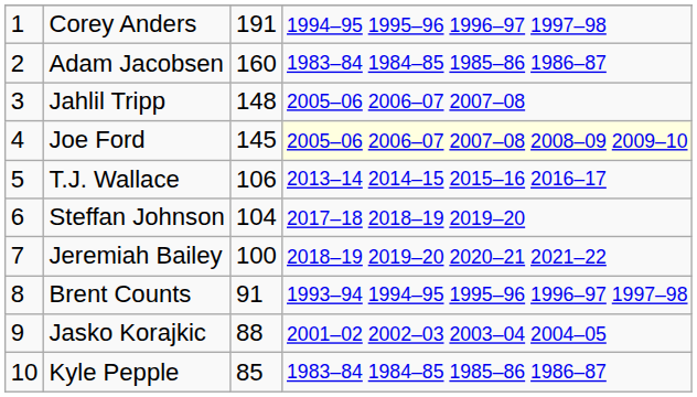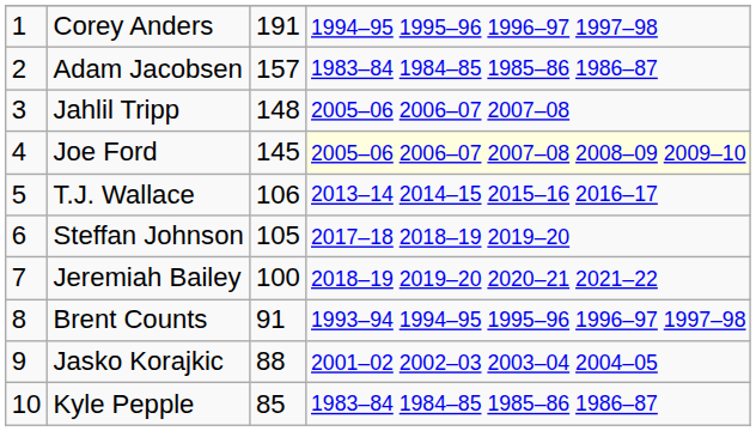 <table class="wikitable">
 <tr>
 </tr>
 <tr>
 <td>1</td>
 <td>Corey Anders</td>
 <td>191</td>
 <td style="font-size:80%;"><a href='#'>1994–95</a> <a href='#'>1995–96</a> <a href='#'>1996–97</a> <a href='#'>1997–98</a></td>
 </tr>
 <tr>
 <td>2</td>
 <td>Adam Jacobsen</td>
-<td>160</td>
+<td>157</td>
 <td style="font-size:80%;"><a href='#'>1983–84</a> <a href='#'>1984–85</a> <a href='#'>1985–86</a> <a href='#'>1986–87</a></td>
 </tr>
 <tr>
 <td>3</td>
 <td>Jahlil Tripp</td>
 <td>148</td>
 <td style="font-size:80%;"><a href='#'>2005–06</a> <a href='#'>2006–07</a> <a href='#'>2007–08</a></td>
 </tr>
 <tr>
 <td>4</td>
 <td>Joe Ford</td>
 <td>145</td>
 <td style="background: lightyellow; font-size:80%;"><a href='#'>2005–06</a> <a href='#'>2006–07</a> <a href='#'>2007–08</a> <a href='#'>2008–09</a> <a href='#'>2009–10</a></td>
 </tr>
 <tr>
 <td>5</td>
 <td>T.J. Wallace</td>
 <td>106</td>
 <td style="font-size:80%;"><a href='#'>2013–14</a> <a href='#'>2014–15</a> <a href='#'>2015–16</a> <a href='#'>2016–17</a></td>
 </tr>
 <tr>
 <td>6</td>
 <td>Steffan Johnson</td>
-<td>104</td>
+<td>105</td>
 <td style="font-size:80%;"><a href='#'>2017–18</a> <a href='#'>2018–19</a> <a href='#'>2019–20</a></td>
 </tr>
 <tr>
 <td>7</td>
 <td>Jeremiah Bailey</td>
 <td>100</td>
 <td style="font-size:80%;"><a href='#'>2018–19</a> <a href='#'>2019–20</a> <a href='#'>2020–21</a> <a href='#'>2021–22</a></td>
 </tr>
 <tr>
 <td>8</td>
 <td>Brent Counts</td>
 <td>91</td>
 <td style="font-size:80%;"><a href='#'>1993–94</a> <a href='#'>1994–95</a> <a href='#'>1995–96</a> <a href='#'>1996–97</a> <a href='#'>1997–98</a></td>
 </tr>
 <tr>
 <td>9</td>
 <td>Jasko Korajkic</td>
 <td>88</td>
 <td style="font-size:80%;"><a href='#'>2001–02</a> <a href='#'>2002–03</a> <a href='#'>2003–04</a> <a href='#'>2004–05</a></td>
 </tr>
 <tr>
 <td>10</td>
 <td>Kyle Pepple</td>
 <td>85</td>
 <td style="font-size:80%;"><a href='#'>1983–84</a> <a href='#'>1984–85</a> <a href='#'>1985–86</a> <a href='#'>1986–87</a></td>
 </tr>
 </table>
